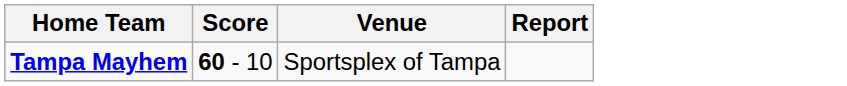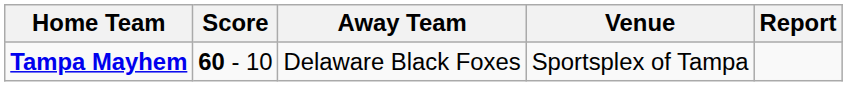 <table class="wikitable">
 <tr>
 <th>Home Team</th>
 <th>Score</th>
+<th>Away Team</th>
 <th>Venue</th>
 <th>Report</th>
 </tr>
 <tr>
 <td><strong> <a href='#'>Tampa Mayhem</a></strong></td>
 <td><strong>60</strong> - 10</td>
+<td> Delaware Black Foxes</td>
 <td>Sportsplex of Tampa</td>
 <td></td>
 </tr>
 </table>
